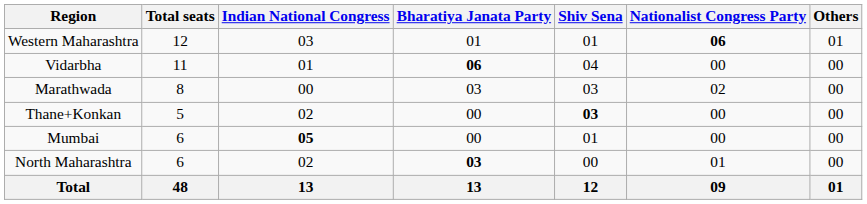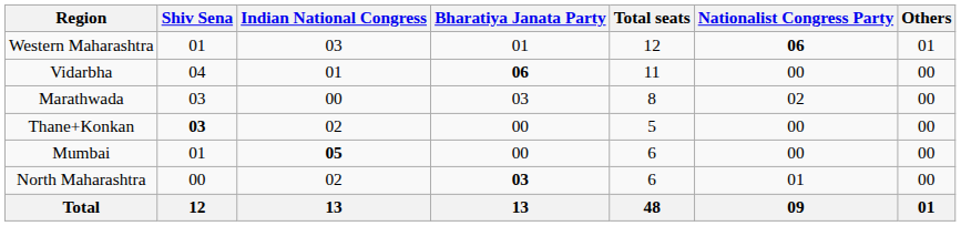 <table class="wikitable sortable" style="text-align:center;">
 <tr>
 <th>Region</th>
-<th>Total seats</th>
+<th><a href='#'>Shiv Sena</a></th>
 <th><a href='#'>Indian National Congress</a></th>
 <th><a href='#'>Bharatiya Janata Party</a></th>
-<th><a href='#'>Shiv Sena</a></th>
+<th>Total seats</th>
 <th><a href='#'>Nationalist Congress Party</a></th>
 <th>Others</th>
 </tr>
 <tr>
 <td>Western Maharashtra</td>
-<td>12</td>
+<td>01</td>
 <td>03</td>
 <td>01</td>
-<td>01</td>
+<td>12</td>
 <td><strong>06</strong></td>
 <td>01</td>
 </tr>
 <tr>
 <td>Vidarbha</td>
-<td>11</td>
+<td>04</td>
 <td>01</td>
 <td><strong>06</strong></td>
-<td>04</td>
+<td>11</td>
 <td>00</td>
 <td>00</td>
 </tr>
 <tr>
 <td>Marathwada</td>
-<td>8</td>
+<td>03</td>
 <td>00</td>
 <td>03</td>
-<td>03</td>
+<td>8</td>
 <td>02</td>
 <td>00</td>
 </tr>
 <tr>
 <td>Thane+Konkan</td>
-<td>5</td>
+<td><strong>03</strong></td>
 <td>02</td>
 <td>00</td>
-<td><strong>03</strong></td>
+<td>5</td>
 <td>00</td>
 <td>00</td>
 </tr>
 <tr>
 <td>Mumbai</td>
-<td>6</td>
+<td>01</td>
 <td><strong>05</strong></td>
 <td>00</td>
-<td>01</td>
+<td>6</td>
 <td>00</td>
 <td>00</td>
 </tr>
 <tr>
 <td>North Maharashtra</td>
-<td>6</td>
+<td>00</td>
 <td>02</td>
 <td><strong>03</strong></td>
-<td>00</td>
+<td>6</td>
 <td>01</td>
 <td>00</td>
 </tr>
 <tr>
 <th><strong>Total</strong></th>
-<th><strong>48</strong></th>
+<th>12</th>
 <th>13</th>
 <th>13</th>
-<th>12</th>
+<th><strong>48</strong></th>
 <th>09</th>
 <th>01</th>
 </tr>
 </table>
